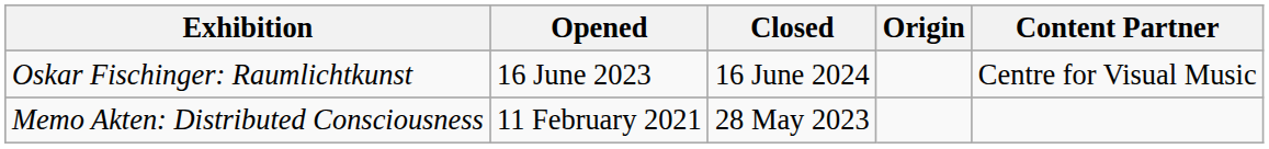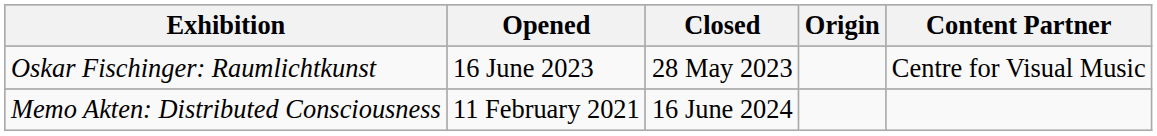 <table class="wikitable">
 <tr>
 <th>Exhibition</th>
 <th>Opened</th>
 <th>Closed</th>
 <th>Origin</th>
 <th>Content Partner</th>
 </tr>
 <tr>
 <td><em>Oskar Fischinger: Raumlichtkunst</em></td>
 <td>16 June 2023</td>
-<td>16 June 2024</td>
+<td>28 May 2023</td>
 <td></td>
 <td>Centre for Visual Music</td>
 </tr>
 <tr>
 <td><em>Memo Akten: Distributed Consciousness</em></td>
 <td>11 February 2021</td>
-<td>28 May 2023</td>
+<td>16 June 2024</td>
 <td></td>
 </tr>
 </table>
